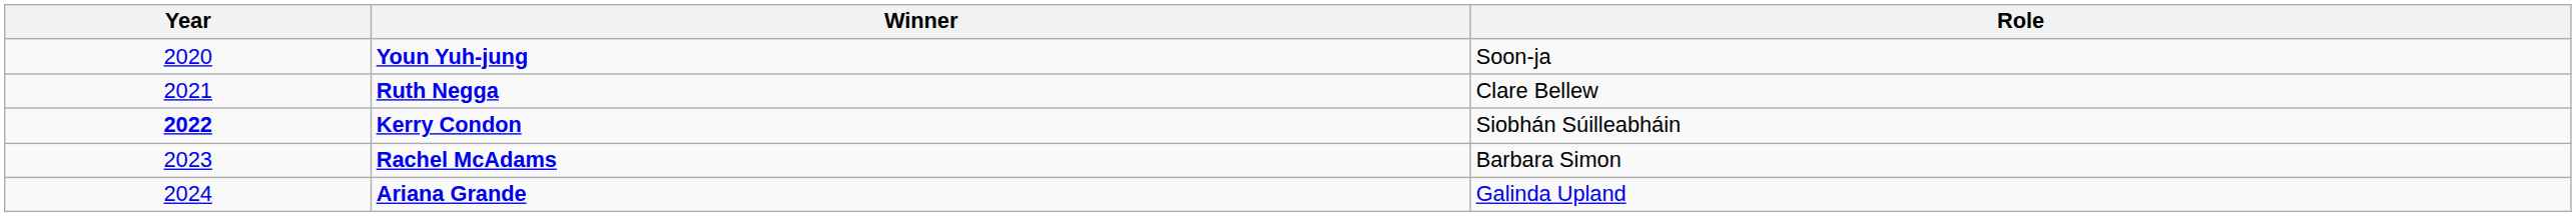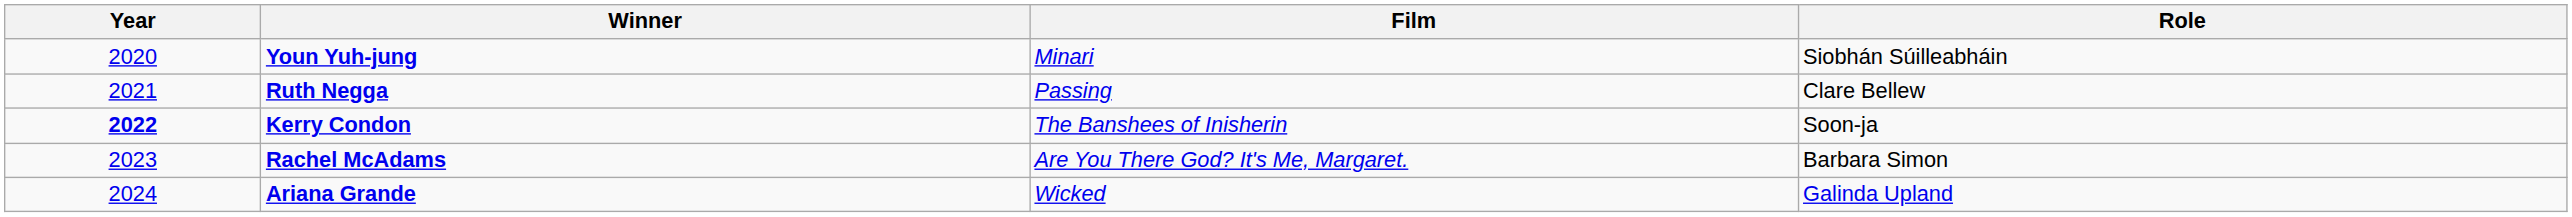 <table class="wikitable" width="95%" cellpadding="5">
 <tr>
 <th width="10%"><strong>Year</strong></th>
 <th width="30%"><strong>Winner</strong></th>
+<th width="30%"><strong>Film</strong></th>
 <th width="30%"><strong>Role</strong></th>
 </tr>
 <tr>
 <td style="text-align:center;"><a href='#'>2020</a></td>
 <td><strong><a href='#'>Youn Yuh-jung</a></strong></td>
-<td>Soon-ja</td>
+<td><em><a href='#'>Minari</a></em></td>
+<td>Siobhán Súilleabháin</td>
 </tr>
 <tr>
 <td style="text-align:center;"><a href='#'>2021</a></td>
 <td><strong><a href='#'>Ruth Negga</a></strong></td>
+<td><em><a href='#'>Passing</a></em></td>
 <td>Clare Bellew</td>
 </tr>
 <tr>
 <td style="text-align:center;"><strong><a href='#'>2022</a></strong></td>
 <td><strong><a href='#'>Kerry Condon</a></strong></td>
-<td>Siobhán Súilleabháin</td>
+<td><em><a href='#'>The Banshees of Inisherin</a></em></td>
+<td>Soon-ja</td>
 </tr>
 <tr>
 <td style="text-align:center;"><a href='#'>2023</a></td>
 <td><strong><a href='#'>Rachel McAdams</a></strong></td>
+<td><em><a href='#'>Are You There God? It's Me, Margaret.</a></em></td>
 <td>Barbara Simon</td>
 </tr>
 <tr>
 <td style="text-align:center;"><a href='#'>2024</a></td>
 <td><strong><a href='#'>Ariana Grande</a></strong></td>
+<td><em><a href='#'>Wicked</a></em></td>
 <td><a href='#'>Galinda Upland</a></td>
 </tr>
 </table>
